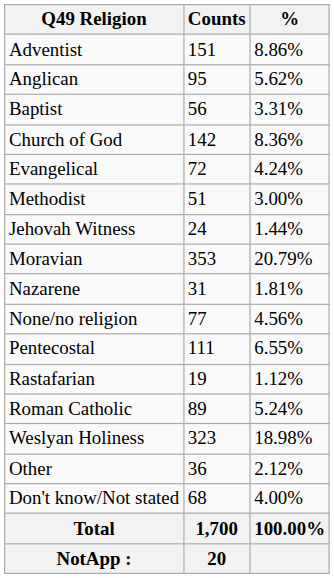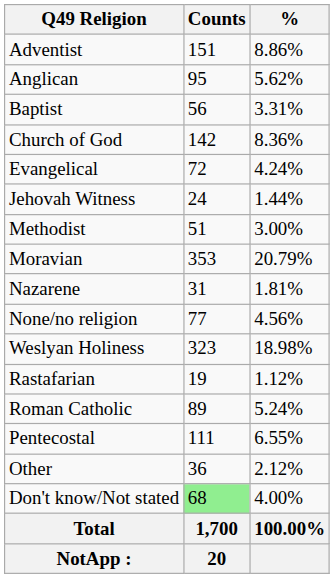 <table class="wikitable sortable">
 <tr>
 <th>Q49 Religion</th>
 <th>Counts</th>
 <th>%</th>
 </tr>
 <tr>
 <td>Adventist</td>
 <td>151</td>
 <td>8.86%</td>
 </tr>
 <tr>
 <td>Anglican</td>
 <td>95</td>
 <td>5.62%</td>
 </tr>
 <tr>
 <td>Baptist</td>
 <td>56</td>
 <td>3.31%</td>
 </tr>
 <tr>
 <td>Church of God</td>
 <td>142</td>
 <td>8.36%</td>
 </tr>
 <tr>
 <td>Evangelical</td>
 <td>72</td>
 <td>4.24%</td>
 </tr>
 <tr>
+<td>Jehovah Witness</td>
+<td>24</td>
+<td>1.44%</td>
+</tr>
+<tr>
 <td>Methodist</td>
 <td>51</td>
 <td>3.00%</td>
-</tr>
-<tr>
-<td>Jehovah Witness</td>
-<td>24</td>
-<td>1.44%</td>
 </tr>
 <tr>
 <td>Moravian</td>
 <td>353</td>
 <td>20.79%</td>
 </tr>
 <tr>
 <td>Nazarene</td>
 <td>31</td>
 <td>1.81%</td>
 </tr>
 <tr>
 <td>None/no religion</td>
 <td>77</td>
 <td>4.56%</td>
 </tr>
 <tr>
-<td>Pentecostal</td>
-<td>111</td>
-<td>6.55%</td>
+<td>Weslyan Holiness</td>
+<td>323</td>
+<td>18.98%</td>
 </tr>
 <tr>
 <td>Rastafarian</td>
 <td>19</td>
 <td>1.12%</td>
 </tr>
 <tr>
 <td>Roman Catholic</td>
 <td>89</td>
 <td>5.24%</td>
 </tr>
 <tr>
-<td>Weslyan Holiness</td>
-<td>323</td>
-<td>18.98%</td>
+<td>Pentecostal</td>
+<td>111</td>
+<td>6.55%</td>
 </tr>
 <tr>
 <td>Other</td>
 <td>36</td>
 <td>2.12%</td>
 </tr>
 <tr>
 <td>Don't know/Not stated</td>
-<td>68</td>
+<td style="background: lightgreen;">68</td>
 <td>4.00%</td>
 </tr>
 <tr>
 <th>Total</th>
 <th>1,700</th>
 <th>100.00%</th>
 </tr>
 <tr>
 <th>NotApp :</th>
 <th>20</th>
 <th></th>
 </tr>
 </table>
